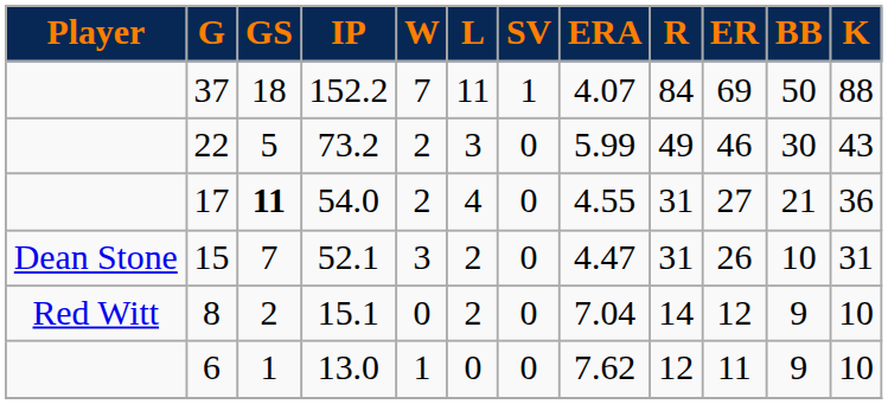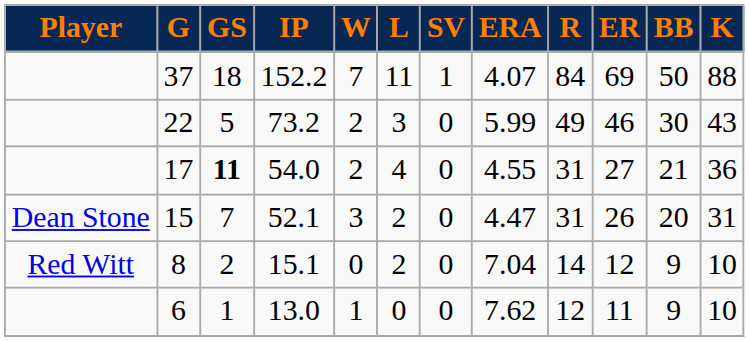 <table class="wikitable sortable">
 <tr>
 <th style="background:#072854; color:#FF7F00">Player</th>
 <th style="background:#072854; color:#FF7F00">G</th>
 <th style="background:#072854; color:#FF7F00">GS</th>
 <th style="background:#072854; color:#FF7F00">IP</th>
 <th style="background:#072854; color:#FF7F00">W</th>
 <th style="background:#072854; color:#FF7F00">L</th>
 <th style="background:#072854; color:#FF7F00">SV</th>
 <th style="background:#072854; color:#FF7F00">ERA</th>
 <th style="background:#072854; color:#FF7F00">R</th>
 <th style="background:#072854; color:#FF7F00">ER</th>
 <th style="background:#072854; color:#FF7F00">BB</th>
 <th style="background:#072854; color:#FF7F00">K</th>
 </tr>
 <tr align="center">
 <td></td>
 <td>37</td>
 <td>18</td>
 <td>152.2</td>
 <td>7</td>
 <td>11</td>
 <td>1</td>
 <td>4.07</td>
 <td>84</td>
 <td>69</td>
 <td>50</td>
 <td>88</td>
 </tr>
 <tr align="center">
 <td></td>
 <td>22</td>
 <td>5</td>
 <td>73.2</td>
 <td>2</td>
 <td>3</td>
 <td>0</td>
 <td>5.99</td>
 <td>49</td>
 <td>46</td>
 <td>30</td>
 <td>43</td>
 </tr>
 <tr align="center">
 <td></td>
 <td>17</td>
 <td><strong>11</strong></td>
 <td>54.0</td>
 <td>2</td>
 <td>4</td>
 <td>0</td>
 <td>4.55</td>
 <td>31</td>
 <td>27</td>
 <td>21</td>
 <td>36</td>
 </tr>
 <tr align="center">
 <td><a href='#'>Dean Stone</a></td>
 <td>15</td>
 <td>7</td>
 <td>52.1</td>
 <td>3</td>
 <td>2</td>
 <td>0</td>
 <td>4.47</td>
 <td>31</td>
 <td>26</td>
-<td>10</td>
+<td>20</td>
 <td>31</td>
 </tr>
 <tr align=center>
 <td><a href='#'>Red Witt</a></td>
 <td>8</td>
 <td>2</td>
 <td>15.1</td>
 <td>0</td>
 <td>2</td>
 <td>0</td>
 <td>7.04</td>
 <td>14</td>
 <td>12</td>
 <td>9</td>
 <td>10</td>
 </tr>
 <tr align=center>
 <td></td>
 <td>6</td>
 <td>1</td>
 <td>13.0</td>
 <td>1</td>
 <td>0</td>
 <td>0</td>
 <td>7.62</td>
 <td>12</td>
 <td>11</td>
 <td>9</td>
 <td>10</td>
 </tr>
 <tr align="center">
 </tr>
 </table>
